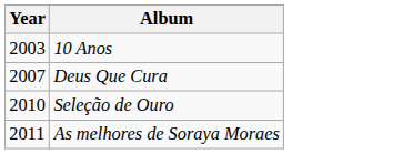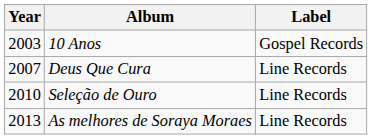 <table class="wikitable">
 <tr>
 <th>Year</th>
 <th>Album</th>
+<th>Label</th>
 </tr>
 <tr>
 <td>2003</td>
 <td><em>10 Anos</em></td>
+<td>Gospel Records</td>
 </tr>
 <tr>
 <td>2007</td>
 <td><em>Deus Que Cura</em></td>
+<td>Line Records</td>
 </tr>
 <tr>
 <td>2010</td>
 <td><em>Seleção de Ouro</em></td>
+<td>Line Records</td>
 </tr>
 <tr>
-<td>2011</td>
+<td>2013</td>
 <td><em>As melhores de Soraya Moraes</em></td>
+<td>Line Records</td>
 </tr>
 </table>
